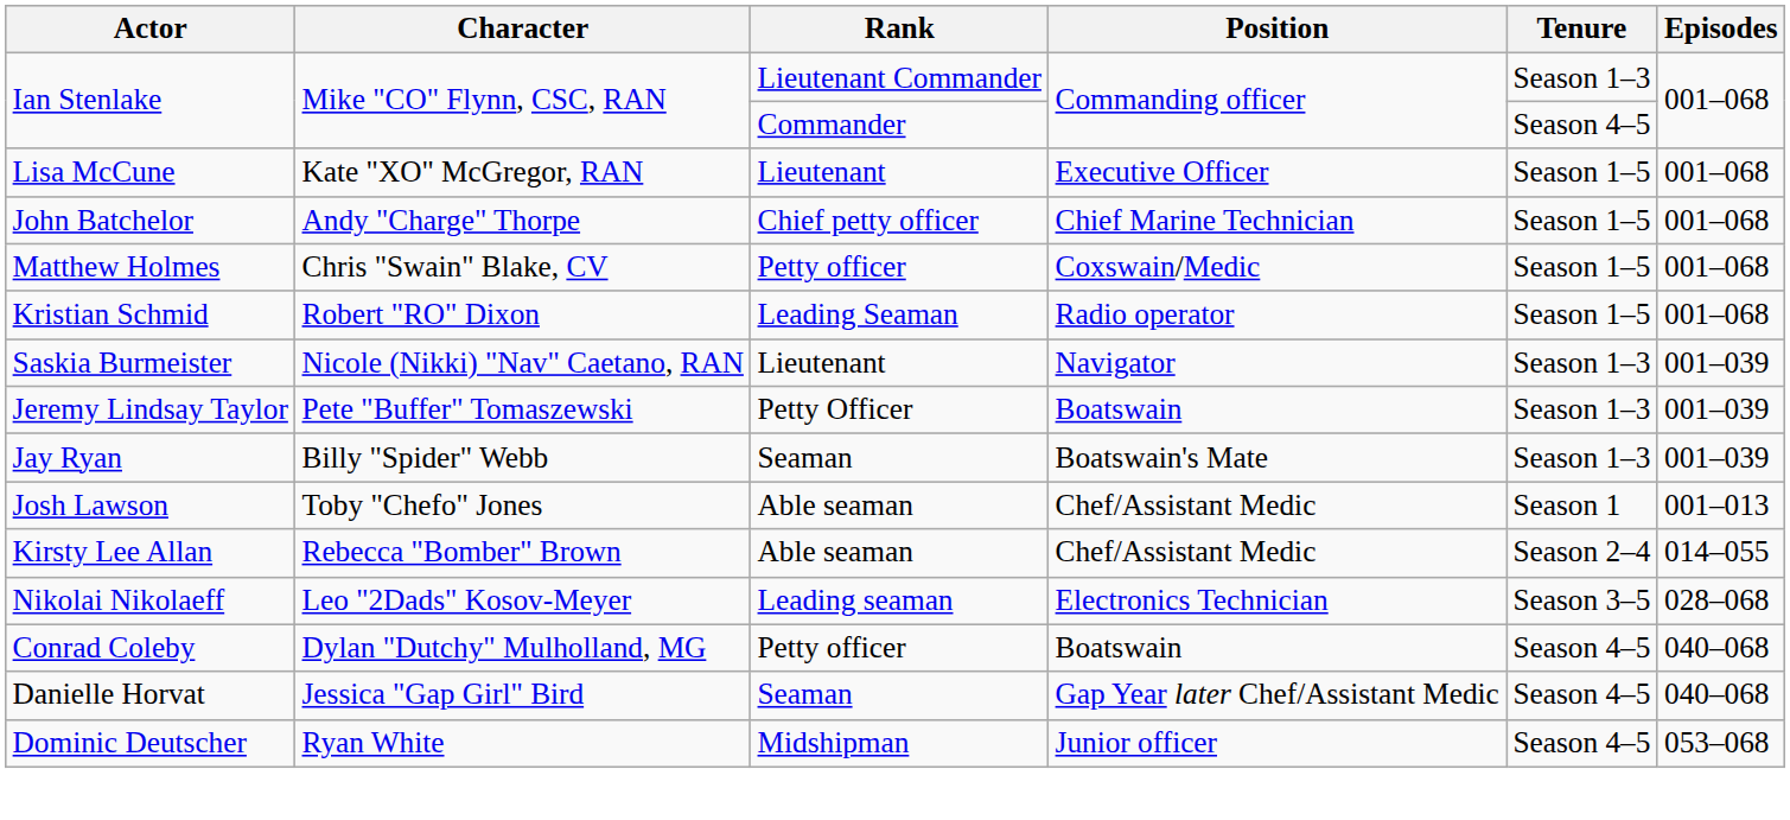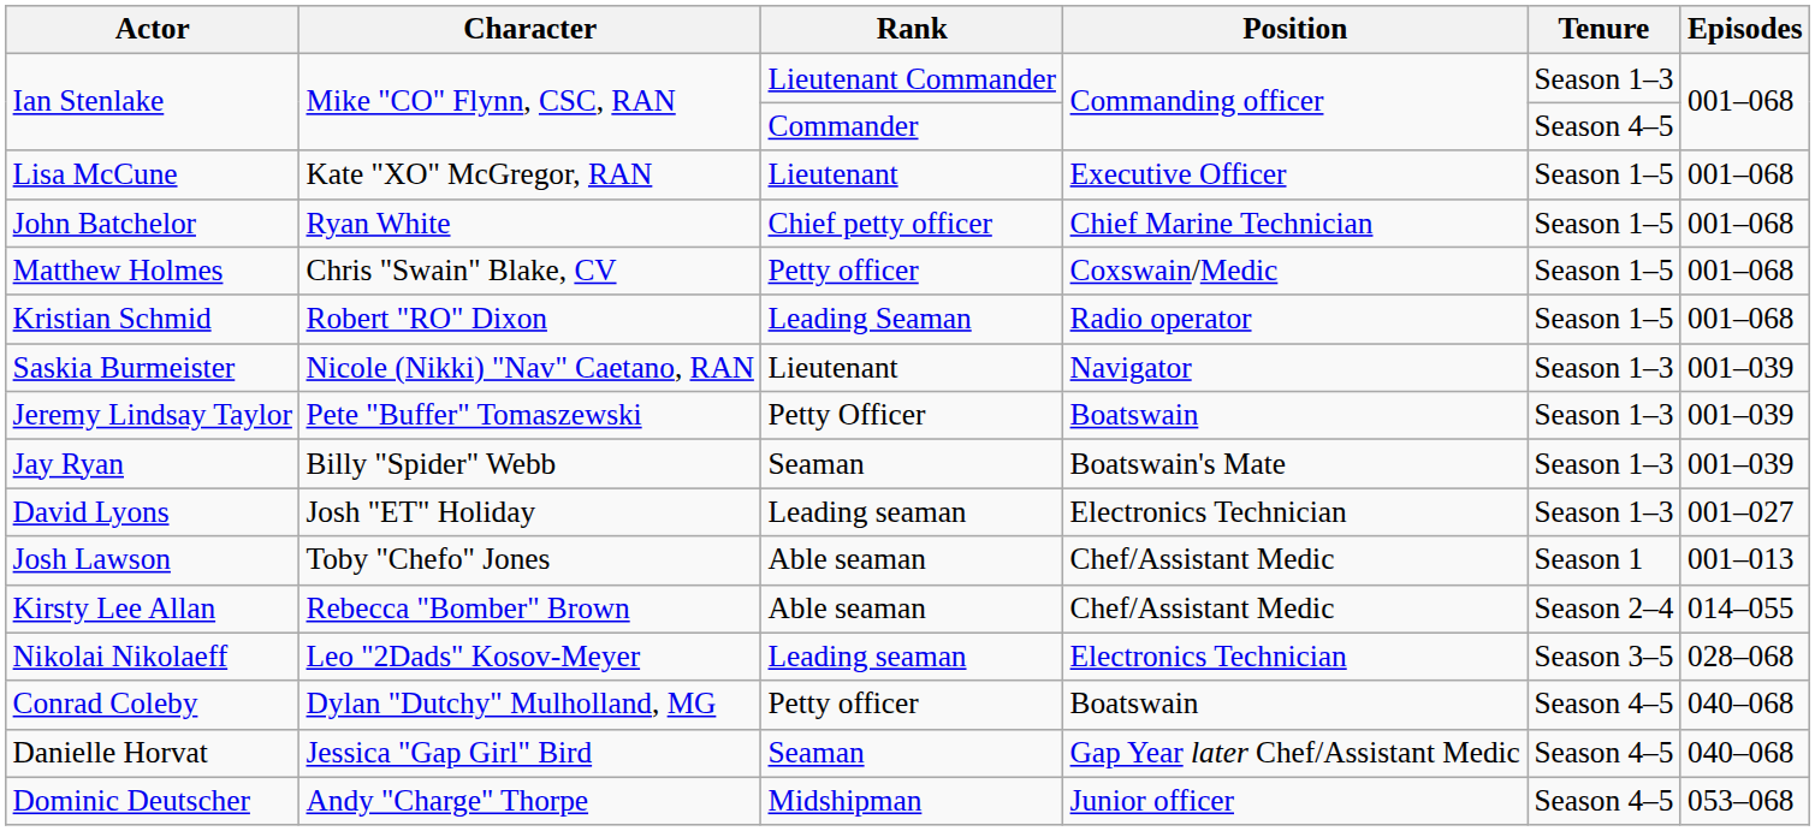 <table class="wikitable">
 <tr>
 <th>Actor</th>
 <th>Character</th>
 <th>Rank</th>
 <th>Position</th>
 <th>Tenure</th>
 <th>Episodes</th>
 </tr>
 <tr>
 <td rowspan="2"><a href='#'>Ian Stenlake</a></td>
 <td rowspan="2"><a href='#'>Mike "CO" Flynn</a>, <a href='#'>CSC</a>, <a href='#'>RAN</a></td>
 <td><a href='#'>Lieutenant Commander</a></td>
 <td rowspan="2"><a href='#'>Commanding officer</a></td>
 <td>Season 1–3</td>
 <td rowspan="2">001–068</td>
 </tr>
 <tr>
 <td><a href='#'>Commander</a></td>
 <td>Season 4–5</td>
 </tr>
 <tr>
 <td><a href='#'>Lisa McCune</a></td>
 <td>Kate "XO" McGregor, <a href='#'>RAN</a></td>
 <td><a href='#'>Lieutenant</a></td>
 <td><a href='#'>Executive Officer</a></td>
 <td>Season 1–5</td>
 <td>001–068</td>
 </tr>
 <tr>
 <td><a href='#'>John Batchelor</a></td>
-<td><a href='#'>Andy "Charge" Thorpe</a></td>
+<td><a href='#'>Ryan White</a></td>
 <td><a href='#'>Chief petty officer</a></td>
 <td><a href='#'>Chief Marine Technician</a></td>
 <td>Season 1–5</td>
 <td>001–068</td>
 </tr>
 <tr>
 <td><a href='#'>Matthew Holmes</a></td>
 <td>Chris "Swain" Blake, <a href='#'>CV</a></td>
 <td><a href='#'>Petty officer</a></td>
 <td><a href='#'>Coxswain</a>/<a href='#'>Medic</a></td>
 <td>Season 1–5</td>
 <td>001–068</td>
 </tr>
 <tr>
 <td><a href='#'>Kristian Schmid</a></td>
 <td><a href='#'>Robert "RO" Dixon</a></td>
 <td><a href='#'>Leading Seaman</a></td>
 <td><a href='#'>Radio operator</a></td>
 <td>Season 1–5</td>
 <td>001–068</td>
 </tr>
 <tr>
 <td><a href='#'>Saskia Burmeister</a></td>
 <td><a href='#'>Nicole (Nikki) "Nav" Caetano</a>, <a href='#'>RAN</a></td>
 <td>Lieutenant</td>
 <td><a href='#'>Navigator</a></td>
 <td>Season 1–3</td>
 <td>001–039</td>
 </tr>
 <tr>
 <td><a href='#'>Jeremy Lindsay Taylor</a></td>
 <td><a href='#'>Pete "Buffer" Tomaszewski</a></td>
 <td>Petty Officer</td>
 <td><a href='#'>Boatswain</a></td>
 <td>Season 1–3</td>
 <td>001–039</td>
 </tr>
 <tr>
 <td><a href='#'>Jay Ryan</a></td>
 <td>Billy "Spider" Webb</td>
 <td>Seaman</td>
 <td>Boatswain's Mate</td>
 <td>Season 1–3</td>
 <td>001–039</td>
 </tr>
 <tr>
+<td><a href='#'>David Lyons</a></td>
+<td>Josh "ET" Holiday</td>
+<td>Leading seaman</td>
+<td>Electronics Technician</td>
+<td>Season 1–3</td>
+<td>001–027</td>
+</tr>
+<tr>
 <td><a href='#'>Josh Lawson</a></td>
 <td>Toby "Chefo" Jones</td>
 <td>Able seaman</td>
 <td>Chef/Assistant Medic</td>
 <td>Season 1</td>
 <td>001–013</td>
 </tr>
 <tr>
 <td><a href='#'>Kirsty Lee Allan</a></td>
 <td><a href='#'>Rebecca "Bomber" Brown</a></td>
 <td>Able seaman</td>
 <td>Chef/Assistant Medic</td>
 <td>Season 2–4</td>
 <td>014–055</td>
 </tr>
 <tr>
 <td><a href='#'>Nikolai Nikolaeff</a></td>
 <td><a href='#'>Leo "2Dads" Kosov-Meyer</a></td>
 <td><a href='#'>Leading seaman</a></td>
 <td><a href='#'>Electronics Technician</a></td>
 <td>Season 3–5</td>
 <td>028–068</td>
 </tr>
 <tr>
 <td><a href='#'>Conrad Coleby</a></td>
 <td><a href='#'>Dylan "Dutchy" Mulholland</a>, <a href='#'>MG</a></td>
 <td>Petty officer</td>
 <td>Boatswain</td>
 <td>Season 4–5</td>
 <td>040–068</td>
 </tr>
 <tr>
 <td>Danielle Horvat</td>
 <td><a href='#'>Jessica "Gap Girl" Bird</a></td>
 <td><a href='#'>Seaman</a></td>
 <td><a href='#'>Gap Year</a> <em>later</em> Chef/Assistant Medic</td>
 <td>Season 4–5</td>
 <td>040–068</td>
 </tr>
 <tr>
 <td><a href='#'>Dominic Deutscher</a></td>
-<td><a href='#'>Ryan White</a></td>
+<td><a href='#'>Andy "Charge" Thorpe</a></td>
 <td><a href='#'>Midshipman</a></td>
 <td><a href='#'>Junior officer</a></td>
 <td>Season 4–5</td>
 <td>053–068</td>
 </tr>
 </table>
